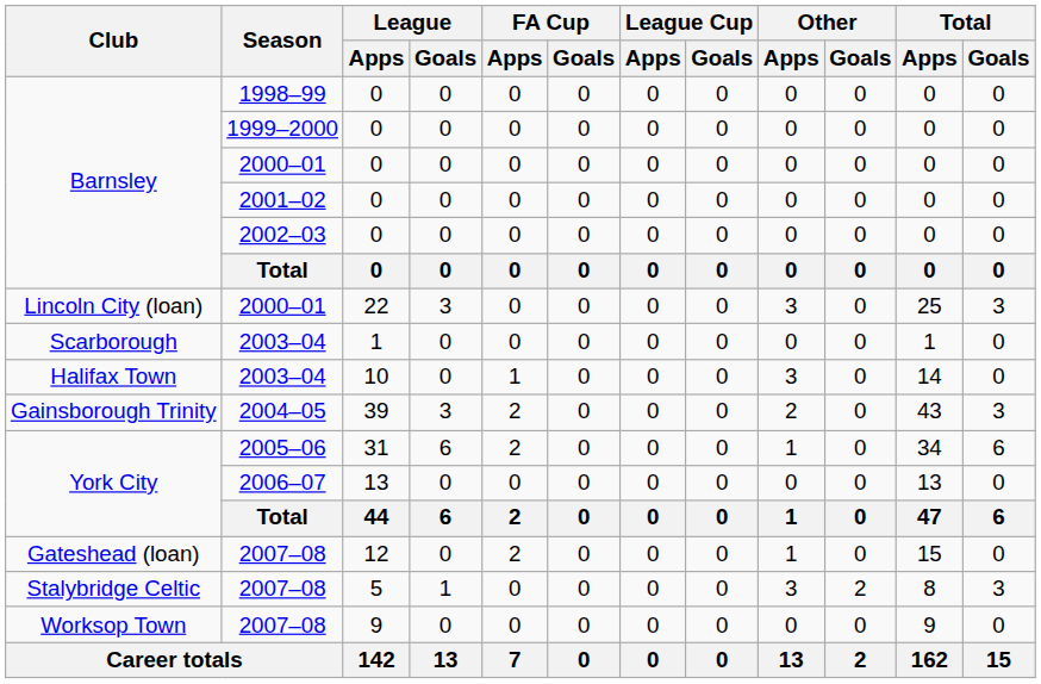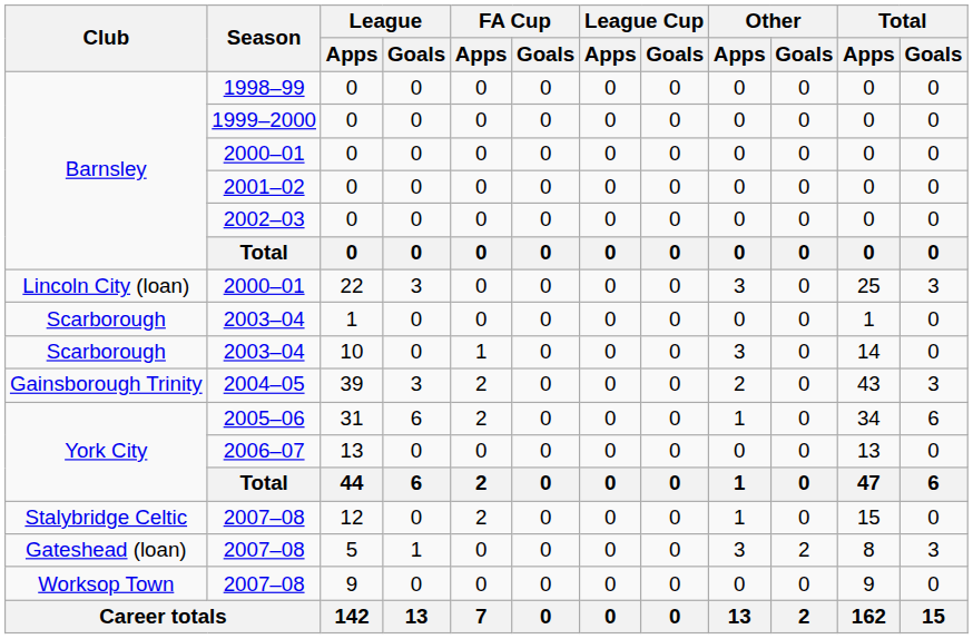 <table class="wikitable" style="text-align: center;">
 <tr>
 <th rowspan="2">Club</th>
 <th rowspan="2">Season</th>
 <th colspan="2">League</th>
 <th colspan="2">FA Cup</th>
 <th colspan="2">League Cup</th>
 <th colspan="2">Other</th>
 <th colspan="2">Total</th>
 </tr>
 <tr>
 <th>Apps</th>
 <th>Goals</th>
 <th>Apps</th>
 <th>Goals</th>
 <th>Apps</th>
 <th>Goals</th>
 <th>Apps</th>
 <th>Goals</th>
 <th>Apps</th>
 <th>Goals</th>
 </tr>
 <tr>
 <td rowspan="6" valign="center"><a href='#'>Barnsley</a></td>
 <td><a href='#'>1998–99</a></td>
 <td>0</td>
 <td>0</td>
 <td>0</td>
 <td>0</td>
 <td>0</td>
 <td>0</td>
 <td>0</td>
 <td>0</td>
 <td>0</td>
 <td>0</td>
 </tr>
 <tr>
 <td><a href='#'>1999–2000</a></td>
 <td>0</td>
 <td>0</td>
 <td>0</td>
 <td>0</td>
 <td>0</td>
 <td>0</td>
 <td>0</td>
 <td>0</td>
 <td>0</td>
 <td>0</td>
 </tr>
 <tr>
 <td><a href='#'>2000–01</a></td>
 <td>0</td>
 <td>0</td>
 <td>0</td>
 <td>0</td>
 <td>0</td>
 <td>0</td>
 <td>0</td>
 <td>0</td>
 <td>0</td>
 <td>0</td>
 </tr>
 <tr>
 <td><a href='#'>2001–02</a></td>
 <td>0</td>
 <td>0</td>
 <td>0</td>
 <td>0</td>
 <td>0</td>
 <td>0</td>
 <td>0</td>
 <td>0</td>
 <td>0</td>
 <td>0</td>
 </tr>
 <tr>
 <td><a href='#'>2002–03</a></td>
 <td>0</td>
 <td>0</td>
 <td>0</td>
 <td>0</td>
 <td>0</td>
 <td>0</td>
 <td>0</td>
 <td>0</td>
 <td>0</td>
 <td>0</td>
 </tr>
 <tr>
 <th>Total</th>
 <th>0</th>
 <th>0</th>
 <th>0</th>
 <th>0</th>
 <th>0</th>
 <th>0</th>
 <th>0</th>
 <th>0</th>
 <th>0</th>
 <th>0</th>
 </tr>
 <tr>
 <td rowspan="1" valign="center"><a href='#'>Lincoln City</a> (loan)</td>
 <td><a href='#'>2000–01</a></td>
 <td>22</td>
 <td>3</td>
 <td>0</td>
 <td>0</td>
 <td>0</td>
 <td>0</td>
 <td>3</td>
 <td>0</td>
 <td>25</td>
 <td>3</td>
 </tr>
 <tr>
 <td rowspan="1" valign="center"><a href='#'>Scarborough</a></td>
 <td><a href='#'>2003–04</a></td>
 <td>1</td>
 <td>0</td>
 <td>0</td>
 <td>0</td>
 <td>0</td>
 <td>0</td>
 <td>0</td>
 <td>0</td>
 <td>1</td>
 <td>0</td>
 </tr>
 <tr>
-<td rowspan="1" valign="center"><a href='#'>Halifax Town</a></td>
+<td rowspan="1" valign="center"><a href='#'>Scarborough</a></td>
 <td><a href='#'>2003–04</a></td>
 <td>10</td>
 <td>0</td>
 <td>1</td>
 <td>0</td>
 <td>0</td>
 <td>0</td>
 <td>3</td>
 <td>0</td>
 <td>14</td>
 <td>0</td>
 </tr>
 <tr>
 <td rowspan="1" valign="center"><a href='#'>Gainsborough Trinity</a></td>
 <td><a href='#'>2004–05</a></td>
 <td>39</td>
 <td>3</td>
 <td>2</td>
 <td>0</td>
 <td>0</td>
 <td>0</td>
 <td>2</td>
 <td>0</td>
 <td>43</td>
 <td>3</td>
 </tr>
 <tr>
 <td rowspan="3" valign="center"><a href='#'>York City</a></td>
 <td><a href='#'>2005–06</a></td>
 <td>31</td>
 <td>6</td>
 <td>2</td>
 <td>0</td>
 <td>0</td>
 <td>0</td>
 <td>1</td>
 <td>0</td>
 <td>34</td>
 <td>6</td>
 </tr>
 <tr>
 <td><a href='#'>2006–07</a></td>
 <td>13</td>
 <td>0</td>
 <td>0</td>
 <td>0</td>
 <td>0</td>
 <td>0</td>
 <td>0</td>
 <td>0</td>
 <td>13</td>
 <td>0</td>
 </tr>
 <tr>
 <th>Total</th>
 <th>44</th>
 <th>6</th>
 <th>2</th>
 <th>0</th>
 <th>0</th>
 <th>0</th>
 <th>1</th>
 <th>0</th>
 <th>47</th>
 <th>6</th>
 </tr>
 <tr>
-<td rowspan="1" valign="center"><a href='#'>Gateshead</a> (loan)</td>
+<td rowspan="1" valign="center"><a href='#'>Stalybridge Celtic</a></td>
 <td><a href='#'>2007–08</a></td>
 <td>12</td>
 <td>0</td>
 <td>2</td>
 <td>0</td>
 <td>0</td>
 <td>0</td>
 <td>1</td>
 <td>0</td>
 <td>15</td>
 <td>0</td>
 </tr>
 <tr>
-<td rowspan="1" valign="center"><a href='#'>Stalybridge Celtic</a></td>
+<td rowspan="1" valign="center"><a href='#'>Gateshead</a> (loan)</td>
 <td><a href='#'>2007–08</a></td>
 <td>5</td>
 <td>1</td>
 <td>0</td>
 <td>0</td>
 <td>0</td>
 <td>0</td>
 <td>3</td>
 <td>2</td>
 <td>8</td>
 <td>3</td>
 </tr>
 <tr>
 <td rowspan="1" valign="center"><a href='#'>Worksop Town</a></td>
 <td><a href='#'>2007–08</a></td>
 <td>9</td>
 <td>0</td>
 <td>0</td>
 <td>0</td>
 <td>0</td>
 <td>0</td>
 <td>0</td>
 <td>0</td>
 <td>9</td>
 <td>0</td>
 </tr>
 <tr>
 <th colspan="2">Career totals</th>
 <th>142</th>
 <th>13</th>
 <th>7</th>
 <th>0</th>
 <th>0</th>
 <th>0</th>
 <th>13</th>
 <th>2</th>
 <th>162</th>
 <th>15</th>
 </tr>
 </table>
